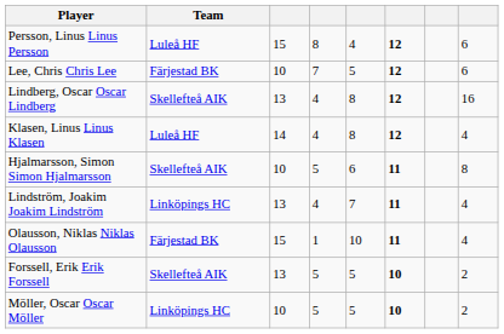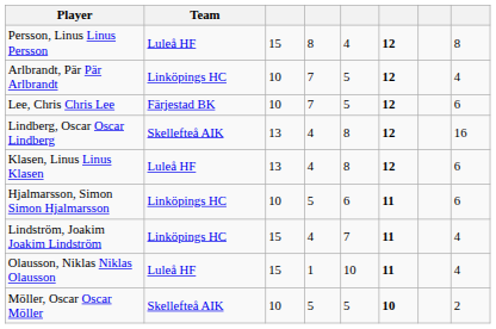 <table class="wikitable sortable">
 <tr>
 <th style="width: 15em;">Player</th>
 <th style="width: 13em;">Team</th>
 <th style="width: 4em;"></th>
 <th style="width: 4em;"></th>
 <th style="width: 4em;"></th>
 <th style="width: 4em;"></th>
 <th style="width: 4em;"></th>
 <th style="width: 4em;"></th>
 </tr>
 <tr>
 <td><span>Persson, Linus</span> <a href='#'>Linus Persson</a></td>
 <td><a href='#'>Luleå HF</a></td>
 <td>15</td>
 <td>8</td>
 <td>4</td>
 <td><strong>12</strong></td>
 <td></td>
-<td>6</td>
+<td>8</td>
+</tr>
+<tr>
+<td><span>Arlbrandt, Pär</span> <a href='#'>Pär Arlbrandt</a></td>
+<td><a href='#'>Linköpings HC</a></td>
+<td>10</td>
+<td>7</td>
+<td>5</td>
+<td><strong>12</strong></td>
+<td></td>
+<td>4</td>
 </tr>
 <tr>
 <td><span>Lee, Chris</span> <a href='#'>Chris Lee</a></td>
 <td><a href='#'>Färjestad BK</a></td>
 <td>10</td>
 <td>7</td>
 <td>5</td>
 <td><strong>12</strong></td>
 <td></td>
 <td>6</td>
 </tr>
 <tr>
 <td><span>Lindberg, Oscar</span> <a href='#'>Oscar Lindberg</a></td>
 <td><a href='#'>Skellefteå AIK</a></td>
 <td>13</td>
 <td>4</td>
 <td>8</td>
 <td><strong>12</strong></td>
 <td></td>
 <td>16</td>
 </tr>
 <tr>
 <td><span>Klasen, Linus</span> <a href='#'>Linus Klasen</a></td>
 <td><a href='#'>Luleå HF</a></td>
-<td>14</td>
+<td>13</td>
 <td>4</td>
 <td>8</td>
 <td><strong>12</strong></td>
 <td></td>
-<td>4</td>
+<td>6</td>
 </tr>
 <tr>
 <td><span>Hjalmarsson, Simon</span> <a href='#'>Simon Hjalmarsson</a></td>
-<td><a href='#'>Skellefteå AIK</a></td>
+<td><a href='#'>Linköpings HC</a></td>
 <td>10</td>
 <td>5</td>
 <td>6</td>
 <td><strong>11</strong></td>
 <td></td>
-<td>8</td>
+<td>6</td>
 </tr>
 <tr>
 <td><span>Lindström, Joakim</span> <a href='#'>Joakim Lindström</a></td>
 <td><a href='#'>Linköpings HC</a></td>
-<td>13</td>
+<td>15</td>
 <td>4</td>
 <td>7</td>
 <td><strong>11</strong></td>
 <td></td>
 <td>4</td>
 </tr>
 <tr>
 <td><span>Olausson, Niklas</span> <a href='#'>Niklas Olausson</a></td>
-<td><a href='#'>Färjestad BK</a></td>
+<td><a href='#'>Luleå HF</a></td>
 <td>15</td>
 <td>1</td>
 <td>10</td>
 <td><strong>11</strong></td>
 <td></td>
 <td>4</td>
 </tr>
 <tr>
-<td><span>Forssell, Erik</span> <a href='#'>Erik Forssell</a></td>
+<td><span>Möller, Oscar</span> <a href='#'>Oscar Möller</a></td>
 <td><a href='#'>Skellefteå AIK</a></td>
-<td>13</td>
-<td>5</td>
-<td>5</td>
-<td><strong>10</strong></td>
-<td></td>
-<td>2</td>
-</tr>
-<tr>
-<td><span>Möller, Oscar</span> <a href='#'>Oscar Möller</a></td>
-<td><a href='#'>Linköpings HC</a></td>
 <td>10</td>
 <td>5</td>
 <td>5</td>
 <td><strong>10</strong></td>
 <td></td>
 <td>2</td>
 </tr>
 </table>
